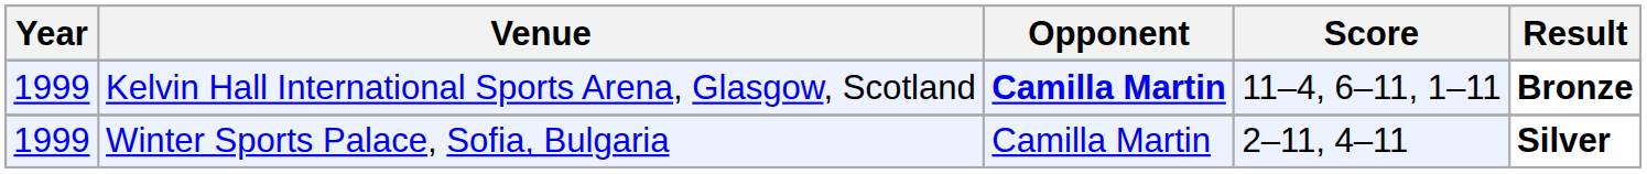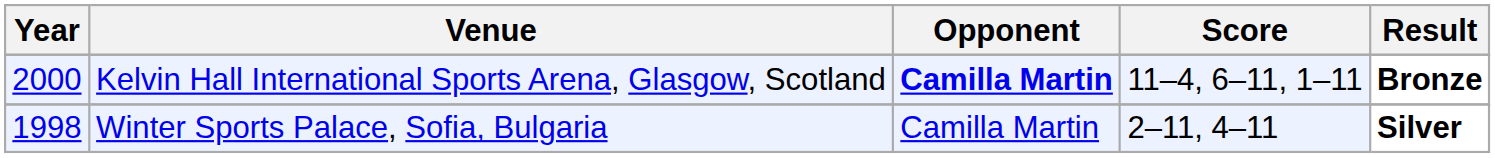 <table class="sortable wikitable" style="font-size: 90%;">
 <tr>
 <th>Year</th>
 <th>Venue</th>
 <th>Opponent</th>
 <th>Score</th>
 <th>Result</th>
 </tr>
 <tr>
 </tr>
 <tr style="background:#ECF2FF">
-<td align="center"><a href='#'>1999</a></td>
+<td align="center"><a href='#'>2000</a></td>
 <td align="left"><a href='#'>Kelvin Hall International Sports Arena</a>, <a href='#'>Glasgow</a>, Scotland</td>
 <td align="left"><strong> <a href='#'>Camilla Martin</a></strong></td>
 <td align="left">11–4, 6–11, 1–11</td>
 <td style="text-align:left; background:white"> <strong>Bronze</strong></td>
 </tr>
 <tr>
 </tr>
 <tr style="background:#ECF2FF">
-<td align="center"><a href='#'>1999</a></td>
+<td align="center"><a href='#'>1998</a></td>
 <td align="left"><a href='#'>Winter Sports Palace</a>, <a href='#'>Sofia, Bulgaria</a></td>
 <td align="left"> <a href='#'>Camilla Martin</a></td>
 <td align="left">2–11, 4–11</td>
 <td style="text-align:left; background:white"> <strong>Silver</strong></td>
 </tr>
 </table>
